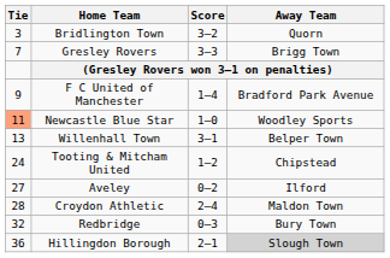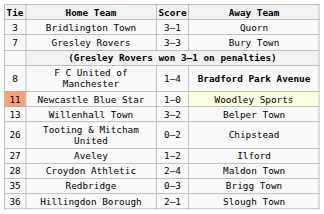 <table class="wikitable" style="text-align:center;">
 <tr>
 <th width=20>Tie</th>
 <th width=175>Home Team</th>
 <th width=20>Score</th>
 <th width=175>Away Team</th>
 </tr>
 <tr>
 <td>3</td>
 <td>Bridlington Town</td>
-<td>3–2</td>
+<td>3–1</td>
 <td>Quorn</td>
 </tr>
 <tr>
 <td>7</td>
 <td>Gresley Rovers</td>
 <td>3–3</td>
-<td>Brigg Town</td>
+<td>Bury Town</td>
 </tr>
 <tr>
 <td></td>
 <th colspan="5">(Gresley Rovers won 3–1 on penalties)</th>
 </tr>
 <tr>
-<td>9</td>
+<td>8</td>
 <td>F C United of Manchester</td>
 <td>1–4</td>
-<td>Bradford Park Avenue</td>
+<td><strong>Bradford Park Avenue</strong></td>
 </tr>
 <tr>
 <td style="background: lightsalmon;">11</td>
 <td>Newcastle Blue Star</td>
 <td>1–0</td>
-<td>Woodley Sports</td>
+<td style="background: lightyellow;">Woodley Sports</td>
 </tr>
 <tr>
 <td>13</td>
 <td>Willenhall Town</td>
-<td>3–1</td>
+<td>3–2</td>
 <td>Belper Town</td>
 </tr>
 <tr>
-<td>24</td>
+<td>26</td>
 <td>Tooting & Mitcham United</td>
-<td>1–2</td>
+<td>0–2</td>
 <td>Chipstead</td>
 </tr>
 <tr>
 <td>27</td>
 <td>Aveley</td>
-<td>0–2</td>
+<td>1–2</td>
 <td>Ilford</td>
 </tr>
 <tr>
 <td>28</td>
 <td>Croydon Athletic</td>
 <td>2–4</td>
 <td>Maldon Town</td>
 </tr>
 <tr>
-<td>32</td>
+<td>35</td>
 <td>Redbridge</td>
 <td>0–3</td>
-<td>Bury Town</td>
+<td>Brigg Town</td>
 </tr>
 <tr>
 <td>36</td>
 <td>Hillingdon Borough</td>
 <td>2–1</td>
-<td style="background: lightgrey;">Slough Town</td>
+<td>Slough Town</td>
 </tr>
 </table>
